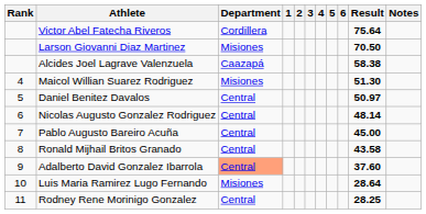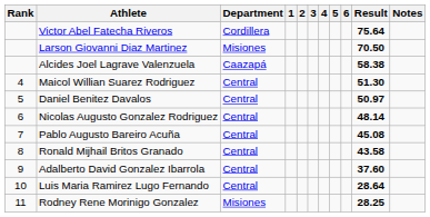 <table class="sortable wikitable" style="text-align:center">
 <tr>
 <th>Rank</th>
 <th>Athlete</th>
 <th>Department</th>
 <th>1</th>
 <th>2</th>
 <th>3</th>
 <th>4</th>
 <th>5</th>
 <th>6</th>
 <th>Result</th>
 <th>Notes</th>
 </tr>
 <tr>
 <td></td>
 <td align="left"><a href='#'>Victor Abel Fatecha Riveros</a></td>
 <td align="left"><a href='#'>Cordillera</a></td>
 <td></td>
 <td></td>
 <td></td>
 <td></td>
 <td></td>
 <td></td>
 <td><strong>75.64</strong></td>
 <td></td>
 </tr>
 <tr>
 <td></td>
 <td align="left"><a href='#'>Larson Giovanni Diaz Martinez</a></td>
 <td align="left"><a href='#'>Misiones</a></td>
 <td></td>
 <td></td>
 <td></td>
 <td></td>
 <td></td>
 <td></td>
 <td><strong>70.50</strong></td>
 <td></td>
 </tr>
 <tr>
 <td></td>
 <td align="left">Alcides Joel Lagrave Valenzuela</td>
 <td align="left"><a href='#'>Caazapá</a></td>
 <td></td>
 <td></td>
 <td></td>
 <td></td>
 <td></td>
 <td></td>
 <td><strong>58.38</strong></td>
 <td></td>
 </tr>
 <tr>
 <td>4</td>
 <td align="left">Maicol Willian Suarez Rodriguez</td>
-<td align="left"><a href='#'>Misiones</a></td>
+<td align="left"><a href='#'>Central</a></td>
 <td></td>
 <td></td>
 <td></td>
 <td></td>
 <td></td>
 <td></td>
 <td><strong>51.30</strong></td>
 <td></td>
 </tr>
 <tr>
 <td>5</td>
 <td align="left">Daniel Benitez Davalos</td>
 <td align="left"><a href='#'>Central</a></td>
 <td></td>
 <td></td>
 <td></td>
 <td></td>
 <td></td>
 <td></td>
 <td><strong>50.97</strong></td>
 <td></td>
 </tr>
 <tr>
 <td>6</td>
 <td align="left">Nicolas Augusto Gonzalez Rodriguez</td>
 <td align="left"><a href='#'>Central</a></td>
 <td></td>
 <td></td>
 <td></td>
 <td></td>
 <td></td>
 <td></td>
 <td><strong>48.14</strong></td>
 <td></td>
 </tr>
 <tr>
 <td>7</td>
 <td align="left">Pablo Augusto Bareiro Acuña</td>
 <td align="left"><a href='#'>Central</a></td>
 <td></td>
 <td></td>
 <td></td>
 <td></td>
 <td></td>
 <td></td>
-<td><strong>45.00</strong></td>
+<td><strong>45.08</strong></td>
 <td></td>
 </tr>
 <tr>
 <td>8</td>
 <td align="left">Ronald Mijhail Britos Granado</td>
 <td align="left"><a href='#'>Central</a></td>
 <td></td>
 <td></td>
 <td></td>
 <td></td>
 <td></td>
 <td></td>
 <td><strong>43.58</strong></td>
 <td></td>
 </tr>
 <tr>
 <td>9</td>
 <td align="left">Adalberto David Gonzalez Ibarrola</td>
-<td align="left" style="background: lightsalmon;"><a href='#'>Central</a></td>
+<td align="left"><a href='#'>Central</a></td>
 <td></td>
 <td></td>
 <td></td>
 <td></td>
 <td></td>
 <td></td>
 <td><strong>37.60</strong></td>
 <td></td>
 </tr>
 <tr>
 <td>10</td>
 <td align="left">Luis Maria Ramirez Lugo Fernando</td>
-<td align="left"><a href='#'>Misiones</a></td>
+<td align="left"><a href='#'>Central</a></td>
 <td></td>
 <td></td>
 <td></td>
 <td></td>
 <td></td>
 <td></td>
 <td><strong>28.64</strong></td>
 <td></td>
 </tr>
 <tr>
 <td>11</td>
 <td align="left">Rodney Rene Morinigo Gonzalez</td>
-<td align="left"><a href='#'>Central</a></td>
+<td align="left"><a href='#'>Misiones</a></td>
 <td></td>
 <td></td>
 <td></td>
 <td></td>
 <td></td>
 <td></td>
 <td><strong>28.25</strong></td>
 <td></td>
 </tr>
 </table>
